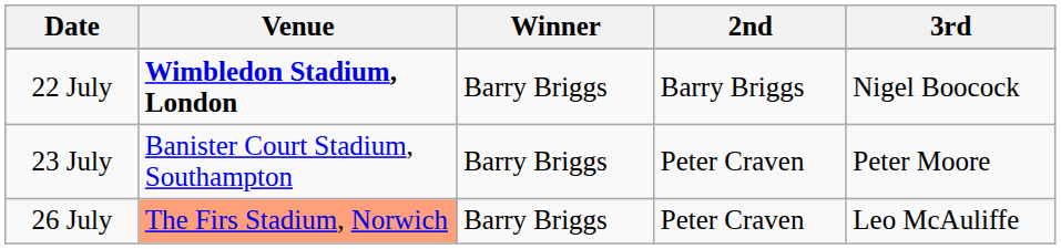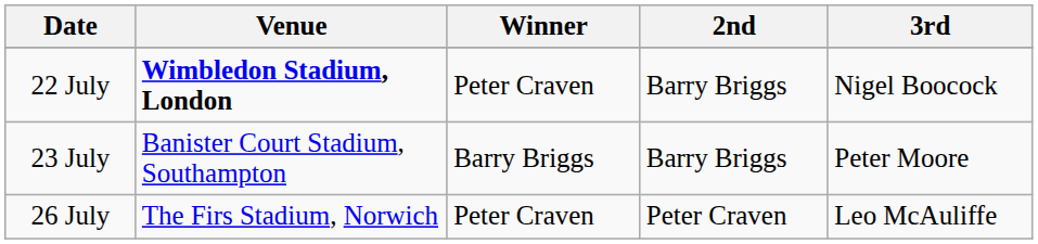 <table class=wikitable>
 <tr>
 <th width=100>Date</th>
 <th width=250>Venue</th>
 <th width=150>Winner</th>
 <th width=150>2nd</th>
 <th width=150>3rd</th>
 </tr>
 <tr>
 </tr>
 <tr>
 <td align=center>22 July</td>
 <td><strong><a href='#'>Wimbledon Stadium</a>, London</strong></td>
-<td>Barry Briggs</td>
+<td>Peter Craven</td>
 <td>Barry Briggs</td>
 <td>Nigel Boocock</td>
 </tr>
 <tr>
 <td align=center>23 July</td>
 <td><a href='#'>Banister Court Stadium</a>, <a href='#'>Southampton</a></td>
 <td>Barry Briggs</td>
-<td>Peter Craven</td>
+<td>Barry Briggs</td>
 <td>Peter Moore</td>
 </tr>
 <tr>
 <td align=center>26 July</td>
-<td style="background: lightsalmon;"><a href='#'>The Firs Stadium</a>, <a href='#'>Norwich</a></td>
-<td>Barry Briggs</td>
+<td><a href='#'>The Firs Stadium</a>, <a href='#'>Norwich</a></td>
+<td>Peter Craven</td>
 <td>Peter Craven</td>
 <td>Leo McAuliffe</td>
 </tr>
 </table>
